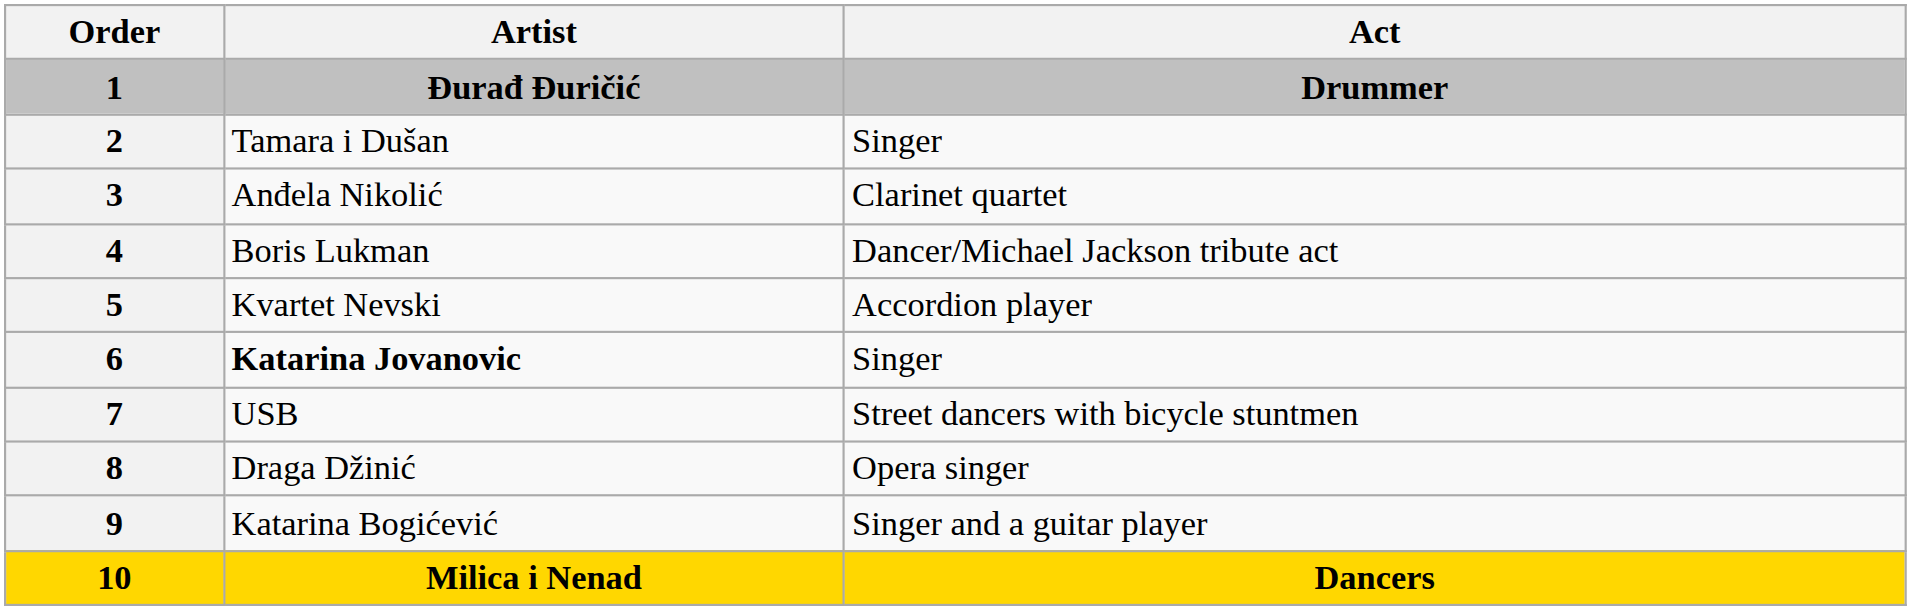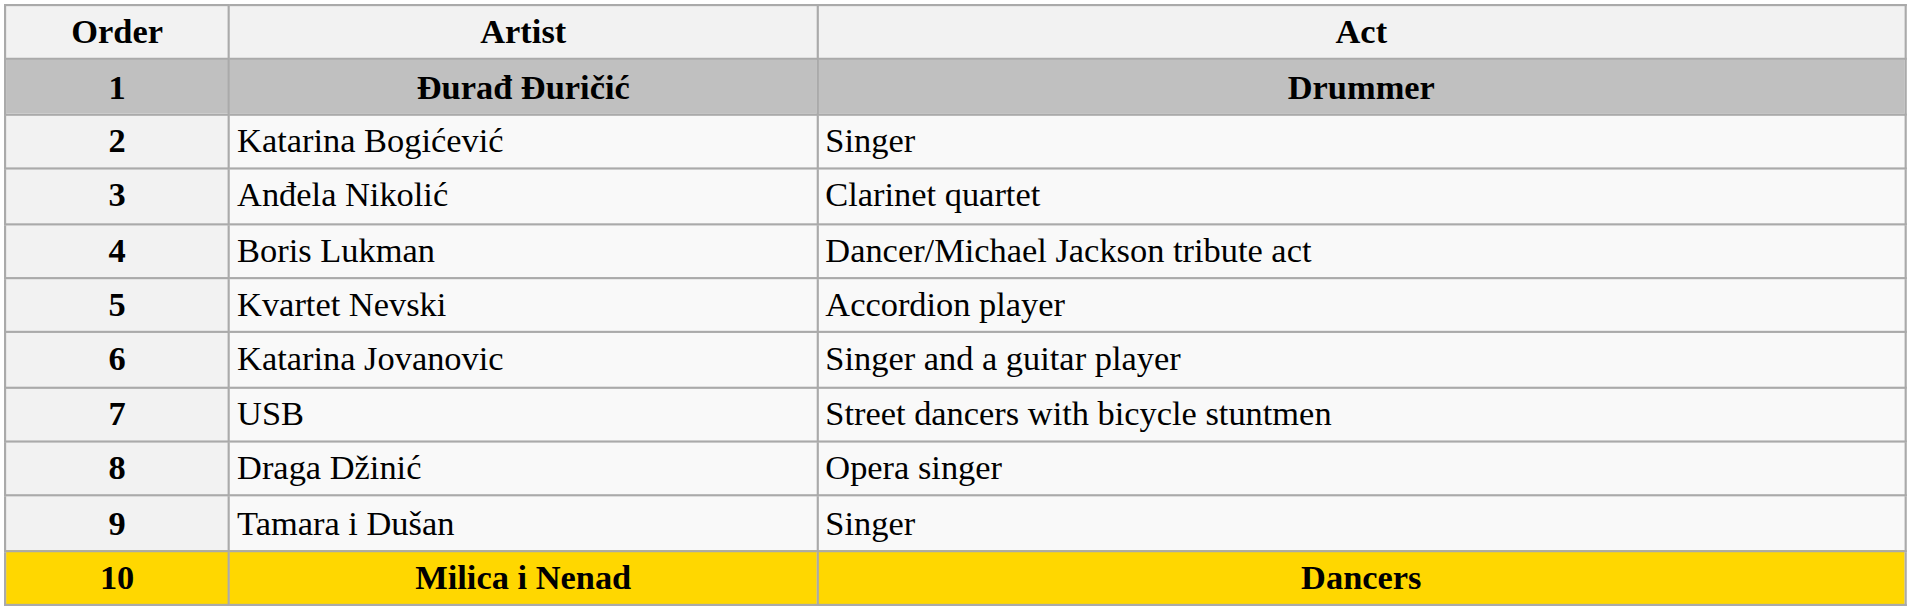 <table class="wikitable" style="width:70%;">
 <tr>
 <th rowspan=1>Order</th>
 <th rowspan=1>Artist</th>
 <th rowspan=1>Act</th>
 </tr>
 <tr>
 <th style="background:silver;">1</th>
 <th style="background:silver;">Đurađ Đuričić</th>
 <th style="background:silver;">Drummer</th>
 </tr>
 <tr>
 <th>2</th>
-<td>Tamara i Dušan</td>
+<td>Katarina Bogićević</td>
 <td>Singer</td>
 </tr>
 <tr>
 <th>3</th>
 <td>Anđela Nikolić</td>
 <td>Clarinet quartet</td>
 </tr>
 <tr>
 <th>4</th>
 <td>Boris Lukman</td>
 <td>Dancer/Michael Jackson tribute act</td>
 </tr>
 <tr>
 <th>5</th>
 <td>Kvartet Nevski</td>
 <td>Accordion player</td>
 </tr>
 <tr>
 <th>6</th>
-<td><strong>Katarina Jovanovic</strong></td>
-<td>Singer</td>
+<td>Katarina Jovanovic</td>
+<td>Singer and a guitar player</td>
 </tr>
 <tr>
 <th>7</th>
 <td>USB</td>
 <td>Street dancers with bicycle stuntmen</td>
 </tr>
 <tr>
 <th>8</th>
 <td>Draga Džinić</td>
 <td>Opera singer</td>
 </tr>
 <tr>
 <th>9</th>
-<td>Katarina Bogićević</td>
-<td>Singer and a guitar player</td>
+<td>Tamara i Dušan</td>
+<td>Singer</td>
 </tr>
 <tr>
 <th style="background:gold;">10</th>
 <th style="background:gold;">Milica i Nenad</th>
 <th style="background:gold;">Dancers</th>
 </tr>
 </table>
